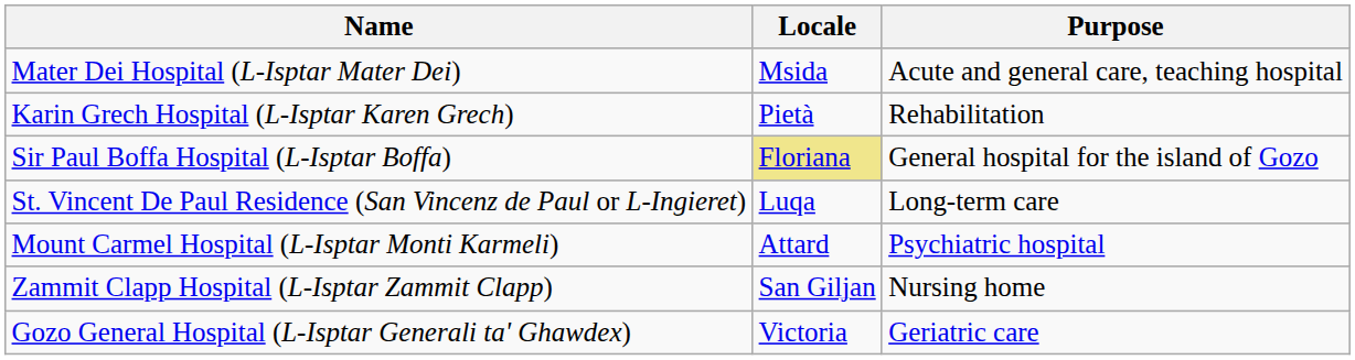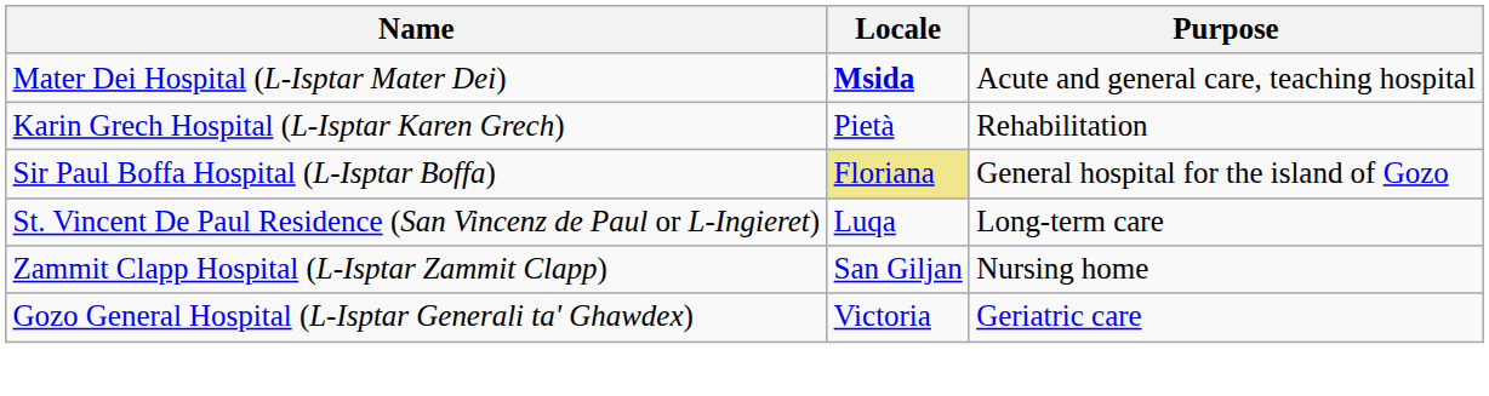 <table class="wikitable">
 <tr>
 <th>Name</th>
 <th>Locale</th>
 <th>Purpose</th>
 </tr>
 <tr>
 <td><a href='#'>Mater Dei Hospital</a> (<em>L-Isptar Mater Dei</em>)</td>
-<td><a href='#'>Msida</a></td>
+<td><strong><a href='#'>Msida</a></strong></td>
 <td>Acute and general care, teaching hospital</td>
 </tr>
 <tr>
 <td><a href='#'>Karin Grech Hospital</a> (<em>L-Isptar Karen Grech</em>)</td>
 <td><a href='#'>Pietà</a></td>
 <td>Rehabilitation</td>
 </tr>
 <tr>
 <td><a href='#'>Sir Paul Boffa Hospital</a> (<em>L-Isptar Boffa</em>)</td>
 <td style="background: khaki;"><a href='#'>Floriana</a></td>
 <td>General hospital for the island of <a href='#'>Gozo</a></td>
 </tr>
 <tr>
 <td><a href='#'>St. Vincent De Paul Residence</a> (<em>San Vincenz de Paul</em> or <em>L-Ingieret</em>)</td>
 <td><a href='#'>Luqa</a></td>
 <td>Long-term care</td>
 </tr>
 <tr>
-<td><a href='#'> Mount Carmel Hospital</a> (<em>L-Isptar Monti Karmeli</em>)</td>
-<td><a href='#'>Attard</a></td>
-<td><a href='#'>Psychiatric hospital</a></td>
-</tr>
-<tr>
 <td><a href='#'>Zammit Clapp Hospital</a> (<em>L-Isptar Zammit Clapp</em>)</td>
 <td><a href='#'>San Giljan</a></td>
 <td>Nursing home</td>
 </tr>
 <tr>
 <td><a href='#'>Gozo General Hospital</a> (<em>L-Isptar Generali ta' Ghawdex</em>)</td>
 <td><a href='#'>Victoria</a></td>
 <td><a href='#'>Geriatric care</a></td>
 </tr>
 </table>
